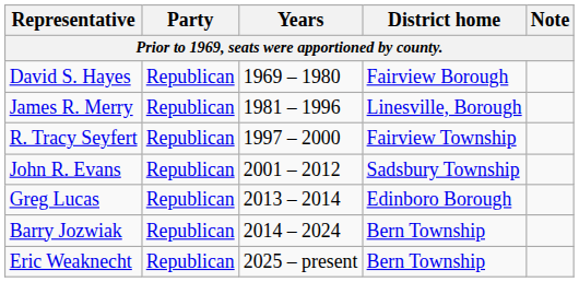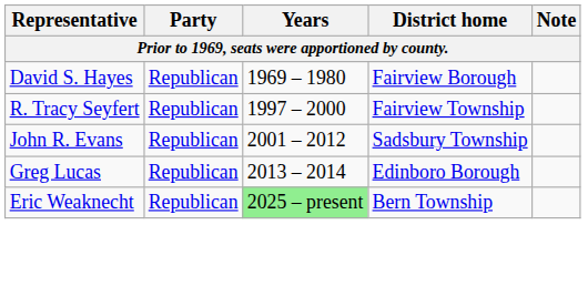 <table class=wikitable>
 <tr valign=bottom>
 <th>Representative</th>
 <th>Party</th>
 <th>Years</th>
 <th>District home</th>
 <th>Note</th>
 </tr>
 <tr>
 <th colspan=5 style="font-size: 80%;"><em>Prior to 1969, seats were apportioned by county.</em></th>
 </tr>
 <tr>
 <td><a href='#'>David S. Hayes</a></td>
 <td><a href='#'>Republican</a></td>
 <td>1969 – 1980</td>
 <td><a href='#'>Fairview Borough</a></td>
-<td></td>
-</tr>
-<tr>
-<td><a href='#'>James R. Merry</a></td>
-<td><a href='#'>Republican</a></td>
-<td>1981 – 1996</td>
-<td><a href='#'>Linesville, Borough</a></td>
 <td></td>
 </tr>
 <tr>
 <td><a href='#'>R. Tracy Seyfert</a></td>
 <td><a href='#'>Republican</a></td>
 <td>1997 – 2000</td>
 <td><a href='#'>Fairview Township</a></td>
 <td></td>
 </tr>
 <tr>
 <td><a href='#'>John R. Evans</a></td>
 <td><a href='#'>Republican</a></td>
 <td>2001 – 2012</td>
 <td><a href='#'>Sadsbury Township</a></td>
 <td></td>
 </tr>
 <tr>
 <td><a href='#'>Greg Lucas</a></td>
 <td><a href='#'>Republican</a></td>
 <td>2013 – 2014</td>
 <td><a href='#'>Edinboro Borough</a></td>
 <td></td>
 </tr>
 <tr>
-<td><a href='#'>Barry Jozwiak</a></td>
-<td><a href='#'>Republican</a></td>
-<td>2014 – 2024</td>
-<td><a href='#'>Bern Township</a></td>
-<td></td>
-</tr>
-<tr>
 <td><a href='#'>Eric Weaknecht</a></td>
 <td><a href='#'>Republican</a></td>
-<td>2025 – present</td>
+<td style="background: lightgreen;">2025 – present</td>
 <td><a href='#'>Bern Township</a></td>
 <td></td>
 </tr>
 </table>
